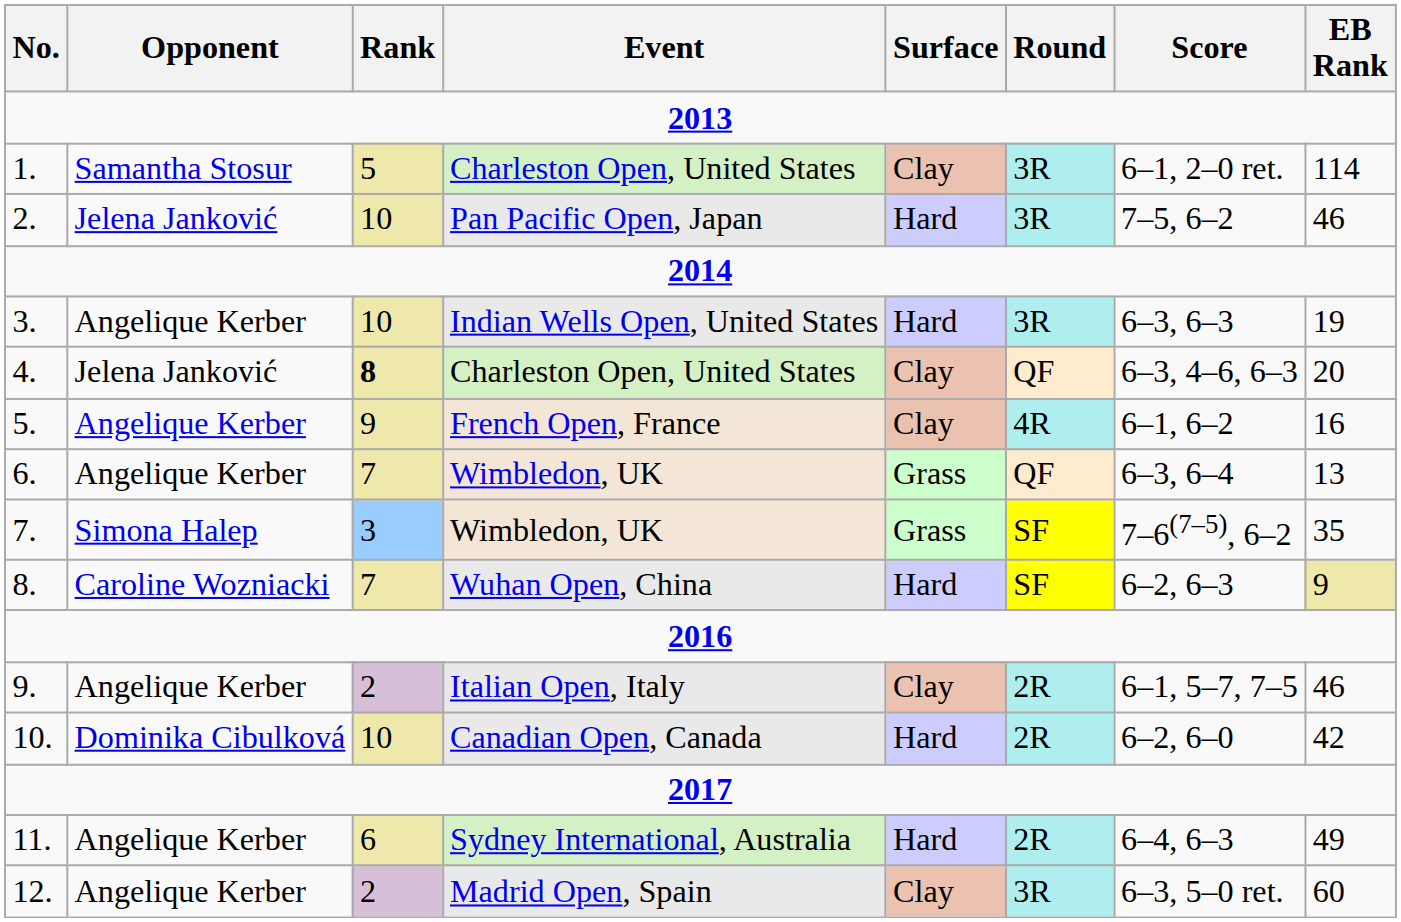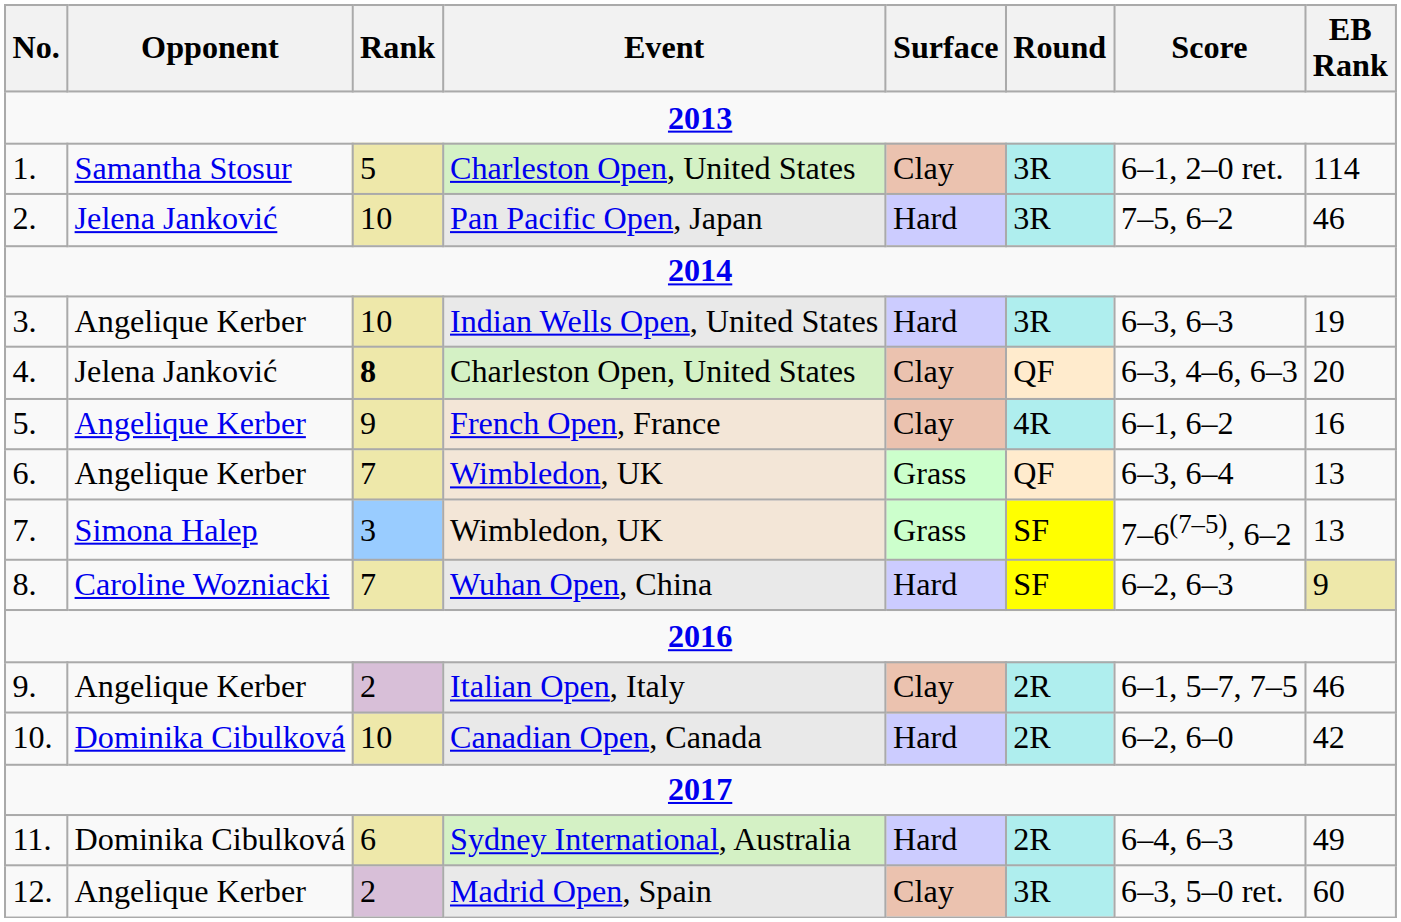 <table class="wikitable">
 <tr>
 <th>No.</th>
 <th>Opponent</th>
 <th>Rank</th>
 <th>Event</th>
 <th>Surface</th>
 <th>Round</th>
 <th class="unsortable">Score</th>
 <th>EB<br>Rank</th>
 </tr>
 <tr>
 <td colspan="8" style="text-align:center;"><strong><a href='#'>2013</a></strong></td>
 </tr>
 <tr>
 <td>1.</td>
 <td> <a href='#'>Samantha Stosur</a></td>
 <td style="background:#eee8aa;">5</td>
 <td style="background:#d4f1c5;"><a href='#'>Charleston Open</a>, United States</td>
 <td style="background:#ebc2af;">Clay</td>
 <td style="background:#afeeee;">3R</td>
 <td>6–1, 2–0 ret.</td>
 <td>114</td>
 </tr>
 <tr>
 <td>2.</td>
 <td> <a href='#'>Jelena Janković</a></td>
 <td style="background:#eee8aa;">10</td>
 <td style="background:#e9e9e9;"><a href='#'>Pan Pacific Open</a>, Japan</td>
 <td style="background:#ccccff;">Hard</td>
 <td style="background:#afeeee;">3R</td>
 <td>7–5, 6–2</td>
 <td>46</td>
 </tr>
 <tr>
 <td colspan="8" style="text-align:center;"><strong><a href='#'>2014</a></strong></td>
 </tr>
 <tr>
 <td>3.</td>
 <td> Angelique Kerber</td>
 <td style="background:#eee8aa;">10</td>
 <td style="background:#e9e9e9;"><a href='#'>Indian Wells Open</a>, United States</td>
 <td style="background:#ccccff;">Hard</td>
 <td style="background:#afeeee;">3R</td>
 <td>6–3, 6–3</td>
 <td>19</td>
 </tr>
 <tr>
 <td>4.</td>
 <td> Jelena Janković</td>
 <td style="background:#eee8aa;"><strong>8</strong></td>
 <td style="background:#d4f1c5;">Charleston Open, United States</td>
 <td style="background:#ebc2af;">Clay</td>
 <td style="background:#ffebcd;">QF</td>
 <td>6–3, 4–6, 6–3</td>
 <td>20</td>
 </tr>
 <tr>
 <td>5.</td>
 <td> <a href='#'>Angelique Kerber</a></td>
 <td style="background:#eee8aa;">9</td>
 <td style="background:#f3e6d7;"><a href='#'>French Open</a>, France</td>
 <td style="background:#ebc2af;">Clay</td>
 <td style="background:#afeeee;">4R</td>
 <td>6–1, 6–2</td>
 <td>16</td>
 </tr>
 <tr>
 <td>6.</td>
 <td> Angelique Kerber</td>
 <td style="background:#eee8aa;">7</td>
 <td style="background:#f3e6d7;"><a href='#'>Wimbledon</a>, UK</td>
 <td style="background:#ccffcc;">Grass</td>
 <td style="background:#ffebcd;">QF</td>
 <td>6–3, 6–4</td>
 <td>13</td>
 </tr>
 <tr>
 <td>7.</td>
 <td> <a href='#'>Simona Halep</a></td>
 <td style="background:#99ccff;">3</td>
 <td style="background:#f3e6d7;">Wimbledon, UK</td>
 <td style="background:#ccffcc;">Grass</td>
 <td style="background:yellow;">SF</td>
 <td>7–6<sup>(7–5)</sup>, 6–2</td>
-<td>35</td>
+<td>13</td>
 </tr>
 <tr>
 <td>8.</td>
 <td> <a href='#'>Caroline Wozniacki</a></td>
 <td style="background:#eee8aa;">7</td>
 <td style="background:#e9e9e9;"><a href='#'>Wuhan Open</a>, China</td>
 <td style="background:#ccccff;">Hard</td>
 <td style="background:yellow;">SF</td>
 <td>6–2, 6–3</td>
 <td style="background:#eee8aa;">9</td>
 </tr>
 <tr>
 <td colspan="8" style="text-align:center;"><strong><a href='#'>2016</a></strong></td>
 </tr>
 <tr>
 <td>9.</td>
 <td> Angelique Kerber</td>
 <td style="background:thistle;">2</td>
 <td style="background:#e9e9e9;"><a href='#'>Italian Open</a>, Italy</td>
 <td style="background:#ebc2af;">Clay</td>
 <td style="background:#afeeee;">2R</td>
 <td>6–1, 5–7, 7–5</td>
 <td>46</td>
 </tr>
 <tr>
 <td>10.</td>
 <td> <a href='#'>Dominika Cibulková</a></td>
 <td style="background:#eee8aa;">10</td>
 <td style="background:#e9e9e9;"><a href='#'>Canadian Open</a>, Canada</td>
 <td style="background:#ccccff;">Hard</td>
 <td style="background:#afeeee;">2R</td>
 <td>6–2, 6–0</td>
 <td>42</td>
 </tr>
 <tr>
 <td colspan="8" style="text-align:center;"><strong><a href='#'>2017</a></strong></td>
 </tr>
 <tr>
 <td>11.</td>
-<td> Angelique Kerber</td>
+<td> Dominika Cibulková</td>
 <td style="background:#eee8aa;">6</td>
 <td style="background:#d4f1c5;"><a href='#'>Sydney International</a>, Australia</td>
 <td style="background:#ccccff;">Hard</td>
 <td style="background:#afeeee;">2R</td>
 <td>6–4, 6–3</td>
 <td>49</td>
 </tr>
 <tr>
 <td>12.</td>
 <td> Angelique Kerber</td>
 <td style="background:thistle;">2</td>
 <td style="background:#e9e9e9;"><a href='#'>Madrid Open</a>, Spain</td>
 <td style="background:#ebc2af;">Clay</td>
 <td style="background:#afeeee;">3R</td>
 <td>6–3, 5–0 ret.</td>
 <td>60</td>
 </tr>
 </table>
